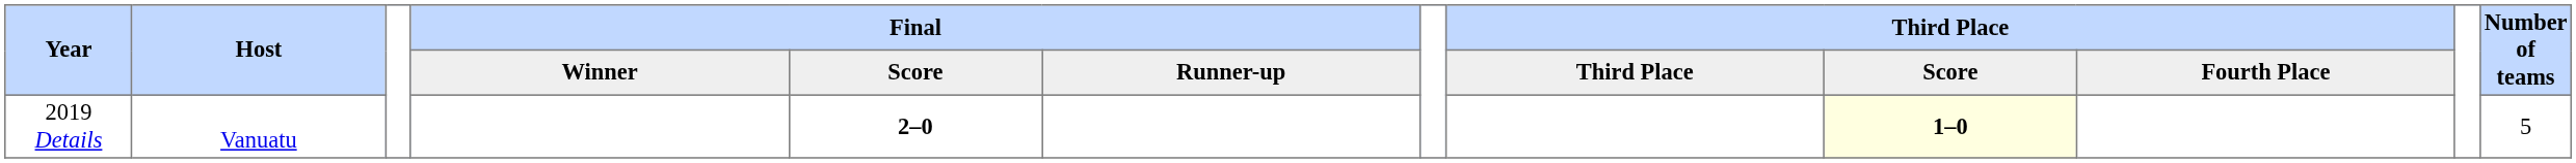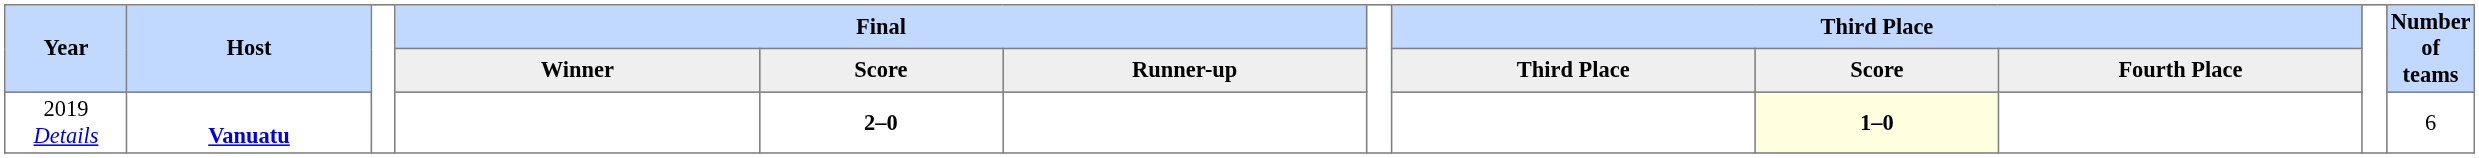 <table border=1 style="border-collapse:collapse; font-size:90%; text-align:center; width:100%" cellpadding=2 cellspacing=0>
 <tr style="background:#c1d8ff;">
 <th rowspan="2" style="width:5%;">Year</th>
 <th rowspan="2" style="width:10%;">Host</th>
 <th rowspan="13" style="width:1%; background:#fff;"></th>
 <th colspan=3>Final</th>
 <th rowspan="13" style="width:1%; background:#fff;"></th>
 <th colspan=3>Third Place</th>
 <th rowspan="13" style="width:1%; background:#fff;"></th>
 <th rowspan="2" style="width:10%;">Number of teams</th>
 </tr>
 <tr style="background:#efefef;">
 <th width=15%>Winner</th>
 <th width=10%>Score</th>
 <th width=15%>Runner-up</th>
 <th width=15%>Third Place</th>
 <th width=10%>Score</th>
 <th width=15%>Fourth Place</th>
 </tr>
 <tr>
 <td>2019 <br> <em><a href='#'>Details</a></em></td>
-<td> <br> <a href='#'>Vanuatu</a></td>
+<td><strong> <br> <a href='#'>Vanuatu</a></strong></td>
 <td></td>
 <td><strong>2–0</strong></td>
 <td></td>
 <td></td>
 <td style="background: lightyellow;"><strong>1–0</strong></td>
 <td></td>
-<td>5</td>
+<td>6</td>
 </tr>
 </table>
